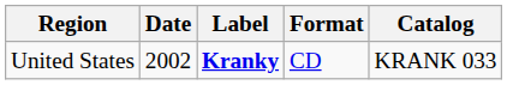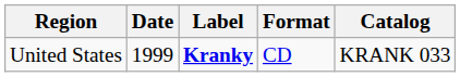 <table class="wikitable">
 <tr>
 <th>Region</th>
 <th>Date</th>
 <th>Label</th>
 <th>Format</th>
 <th>Catalog</th>
 </tr>
 <tr>
 <td>United States</td>
-<td>2002</td>
+<td>1999</td>
 <td><strong><a href='#'>Kranky</a></strong></td>
 <td><a href='#'>CD</a></td>
 <td>KRANK 033</td>
 </tr>
 </table>
